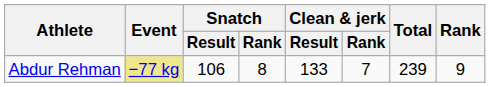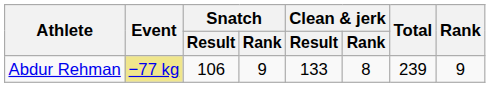 <table class="wikitable" style="font-size:90%">
 <tr>
 <th rowspan="2">Athlete</th>
 <th rowspan="2">Event</th>
 <th colspan="2">Snatch</th>
 <th colspan="2">Clean & jerk</th>
 <th rowspan="2">Total</th>
 <th rowspan="2">Rank</th>
 </tr>
 <tr style="font-size:95%">
 <th>Result</th>
 <th>Rank</th>
 <th>Result</th>
 <th>Rank</th>
 </tr>
 <tr align=center>
 <td align=left><a href='#'>Abdur Rehman</a></td>
 <td align=left style="background: khaki;"><a href='#'>−77 kg</a></td>
 <td>106</td>
+<td>9</td>
+<td>133</td>
 <td>8</td>
-<td>133</td>
-<td>7</td>
 <td>239</td>
 <td>9</td>
 </tr>
 </table>
